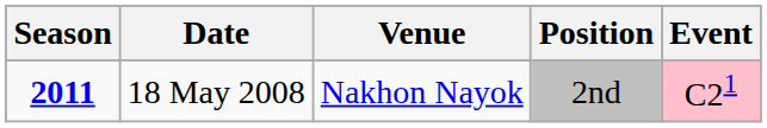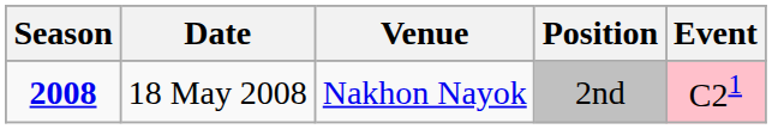 <table class="wikitable" style="text-align:center; font-size:95%;">
 <tr>
 <th>Season</th>
 <th>Date</th>
 <th>Venue</th>
 <th>Position</th>
 <th>Event</th>
 </tr>
 <tr>
-<td><strong><a href='#'>2011</a></strong></td>
+<td><strong><a href='#'>2008</a></strong></td>
 <td align=right>18 May 2008</td>
 <td align=left><a href='#'>Nakhon Nayok</a></td>
 <td bgcolor=silver>2nd</td>
 <td style="background: pink;">C2<sup><a href='#'>1</a></sup></td>
 </tr>
 </table>
